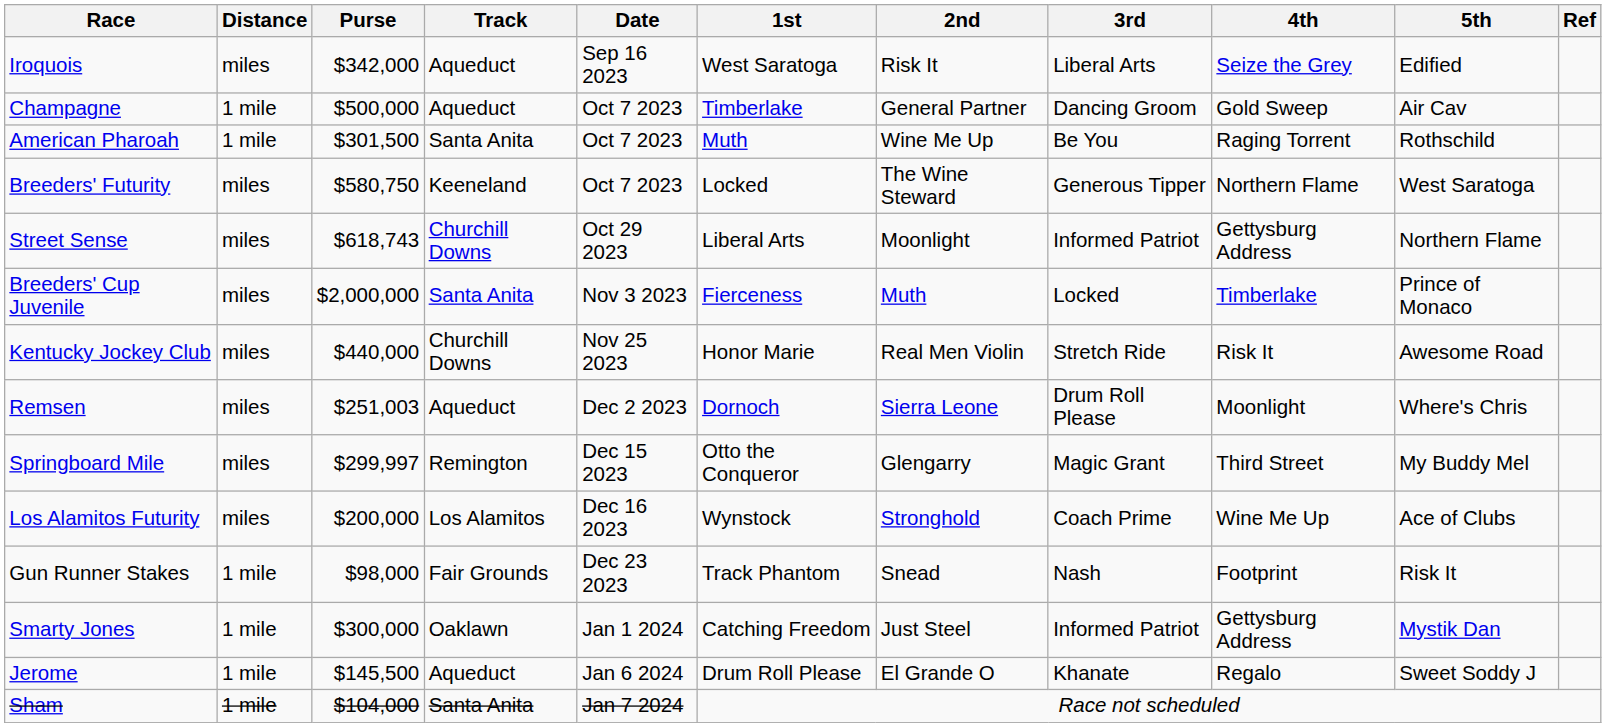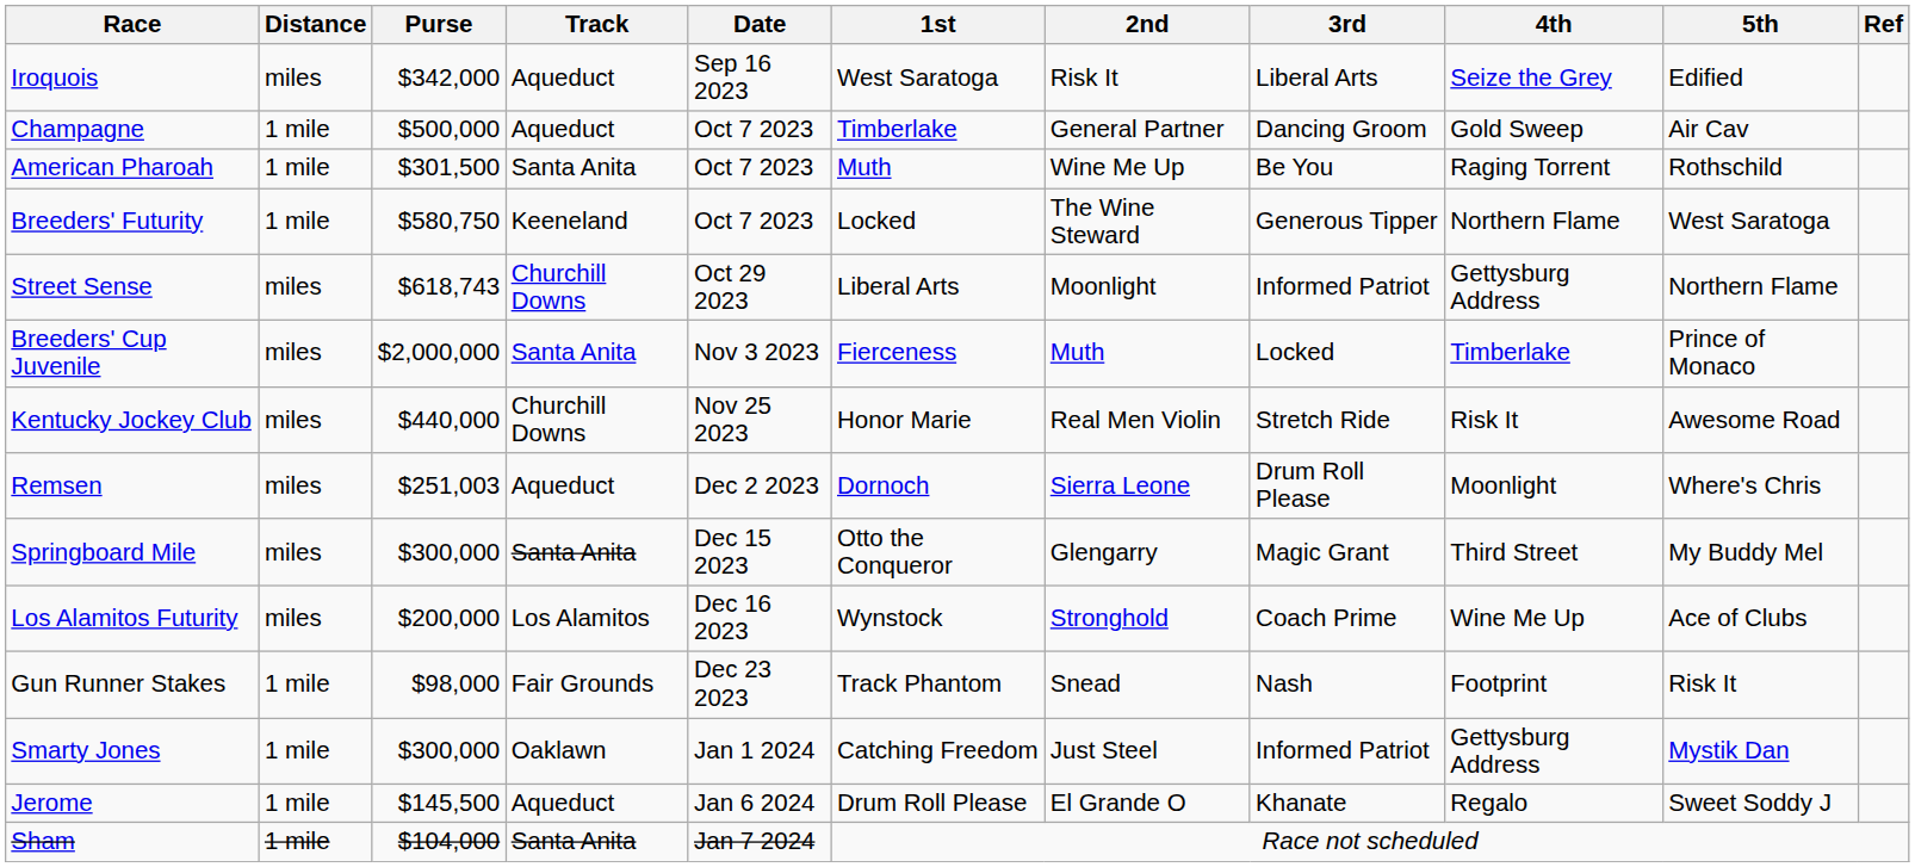 <table class="wikitable">
 <tr>
 <th>Race</th>
 <th>Distance</th>
 <th>Purse</th>
 <th>Track</th>
 <th>Date</th>
 <th>1st</th>
 <th>2nd</th>
 <th>3rd</th>
 <th>4th</th>
 <th>5th</th>
 <th>Ref</th>
 </tr>
 <tr>
 <td><a href='#'>Iroquois</a></td>
 <td> miles</td>
 <td align=right>$342,000</td>
 <td>Aqueduct</td>
 <td>Sep 16 2023</td>
 <td>West Saratoga</td>
 <td>Risk It</td>
 <td>Liberal Arts</td>
 <td><a href='#'>Seize the Grey</a></td>
 <td>Edified</td>
 <td></td>
 </tr>
 <tr>
 <td><a href='#'>Champagne</a></td>
 <td>1 mile</td>
 <td align=right>$500,000</td>
 <td>Aqueduct</td>
 <td>Oct 7 2023</td>
 <td><a href='#'>Timberlake</a></td>
 <td>General Partner</td>
 <td>Dancing Groom</td>
 <td>Gold Sweep</td>
 <td>Air Cav</td>
 <td></td>
 </tr>
 <tr>
 <td><a href='#'>American Pharoah</a></td>
 <td>1 mile</td>
 <td align=right>$301,500</td>
 <td>Santa Anita</td>
 <td>Oct 7 2023</td>
 <td><a href='#'>Muth</a></td>
 <td>Wine Me Up</td>
 <td>Be You</td>
 <td>Raging Torrent</td>
 <td>Rothschild</td>
 <td></td>
 </tr>
 <tr>
 <td><a href='#'>Breeders' Futurity</a></td>
-<td> miles</td>
+<td>1 mile</td>
 <td align=right>$580,750</td>
 <td>Keeneland</td>
 <td>Oct 7 2023</td>
 <td>Locked</td>
 <td>The Wine Steward</td>
 <td>Generous Tipper</td>
 <td>Northern Flame</td>
 <td>West Saratoga</td>
 <td></td>
 </tr>
 <tr>
 <td><a href='#'>Street Sense</a></td>
 <td> miles</td>
 <td align=right>$618,743</td>
 <td><a href='#'>Churchill Downs</a></td>
 <td>Oct 29 2023</td>
 <td>Liberal Arts</td>
 <td>Moonlight</td>
 <td>Informed Patriot</td>
 <td>Gettysburg Address</td>
 <td>Northern Flame</td>
 <td></td>
 </tr>
 <tr>
 <td><a href='#'>Breeders' Cup Juvenile</a></td>
 <td> miles</td>
 <td align=right>$2,000,000</td>
 <td><a href='#'>Santa Anita</a></td>
 <td>Nov 3 2023</td>
 <td><a href='#'>Fierceness</a></td>
 <td><a href='#'>Muth</a></td>
 <td>Locked</td>
 <td><a href='#'>Timberlake</a></td>
 <td>Prince of Monaco</td>
 <td></td>
 </tr>
 <tr>
 <td><a href='#'>Kentucky Jockey Club</a></td>
 <td> miles</td>
 <td align=right>$440,000</td>
 <td>Churchill Downs</td>
 <td>Nov 25 2023</td>
 <td>Honor Marie</td>
 <td>Real Men Violin</td>
 <td>Stretch Ride</td>
 <td>Risk It</td>
 <td>Awesome Road</td>
 <td></td>
 </tr>
 <tr>
 <td><a href='#'>Remsen</a></td>
 <td> miles</td>
 <td align=right>$251,003</td>
 <td>Aqueduct</td>
 <td>Dec 2 2023</td>
 <td><a href='#'>Dornoch</a></td>
 <td><a href='#'>Sierra Leone</a></td>
 <td>Drum Roll Please</td>
 <td>Moonlight</td>
 <td>Where's Chris</td>
 <td></td>
 </tr>
 <tr>
 <td><a href='#'>Springboard Mile</a></td>
 <td> miles</td>
-<td align=right>$299,997</td>
-<td>Remington</td>
+<td align=right>$300,000</td>
+<td><s>Santa Anita</s></td>
 <td>Dec 15 2023</td>
 <td>Otto the Conqueror</td>
 <td>Glengarry</td>
 <td>Magic Grant</td>
 <td>Third Street</td>
 <td>My Buddy Mel</td>
 <td></td>
 </tr>
 <tr>
 <td><a href='#'>Los Alamitos Futurity</a></td>
 <td> miles</td>
 <td align=right>$200,000</td>
 <td>Los Alamitos</td>
 <td>Dec 16 2023</td>
 <td>Wynstock</td>
 <td><a href='#'>Stronghold</a></td>
 <td>Coach Prime</td>
 <td>Wine Me Up</td>
 <td>Ace of Clubs</td>
 <td></td>
 </tr>
 <tr>
 <td>Gun Runner Stakes</td>
 <td>1 mile</td>
 <td align=right>$98,000</td>
 <td>Fair Grounds</td>
 <td>Dec 23 2023</td>
 <td>Track Phantom</td>
 <td>Snead</td>
 <td>Nash</td>
 <td>Footprint</td>
 <td>Risk It</td>
 <td></td>
 </tr>
 <tr>
 <td><a href='#'>Smarty Jones</a></td>
 <td>1 mile</td>
 <td align=right>$300,000</td>
 <td>Oaklawn</td>
 <td>Jan 1 2024</td>
 <td>Catching Freedom</td>
 <td>Just Steel</td>
 <td>Informed Patriot</td>
 <td>Gettysburg Address</td>
 <td><a href='#'>Mystik Dan</a></td>
 <td></td>
 </tr>
 <tr>
 <td><a href='#'>Jerome</a></td>
 <td>1 mile</td>
 <td align=right>$145,500</td>
 <td>Aqueduct</td>
 <td>Jan 6 2024</td>
 <td>Drum Roll Please</td>
 <td>El Grande O</td>
 <td>Khanate</td>
 <td>Regalo</td>
 <td>Sweet Soddy J</td>
 <td></td>
 </tr>
 <tr>
 <td><s><a href='#'>Sham</a></s></td>
 <td><s>1 mile</s></td>
 <td align=right><s>$104,000</s></td>
 <td><s>Santa Anita</s></td>
 <td><s>Jan 7 2024</s></td>
 <td align="center" colspan=6><em>Race not scheduled</em></td>
 </tr>
 </table>
